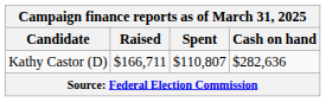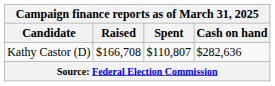 <table class="wikitable sortable">
 <tr>
 <th colspan=4>Campaign finance reports as of March 31, 2025</th>
 </tr>
 <tr style="text-align:center;">
 <th>Candidate</th>
 <th>Raised</th>
 <th>Spent</th>
 <th>Cash on hand</th>
 </tr>
 <tr>
 <td>Kathy Castor (D)</td>
-<td>$166,711</td>
+<td>$166,708</td>
 <td>$110,807</td>
 <td>$282,636</td>
 </tr>
 <tr>
 <th colspan="4"><small>Source: <a href='#'>Federal Election Commission</a></small></th>
 </tr>
 </table>
